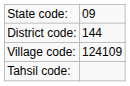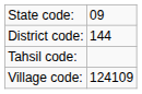 <table class="wikitable sortable|right">
 <tr>
 <td>State code:</td>
 <td>09</td>
 </tr>
 <tr>
 <td>District code:</td>
 <td>144</td>
 </tr>
 <tr>
+<td>Tahsil code:</td>
+<td></td>
+</tr>
+<tr>
 <td>Village code:</td>
 <td>124109</td>
 </tr>
-<tr>
-<td>Tahsil code:</td>
-<td></td>
-</tr>
 </table>
